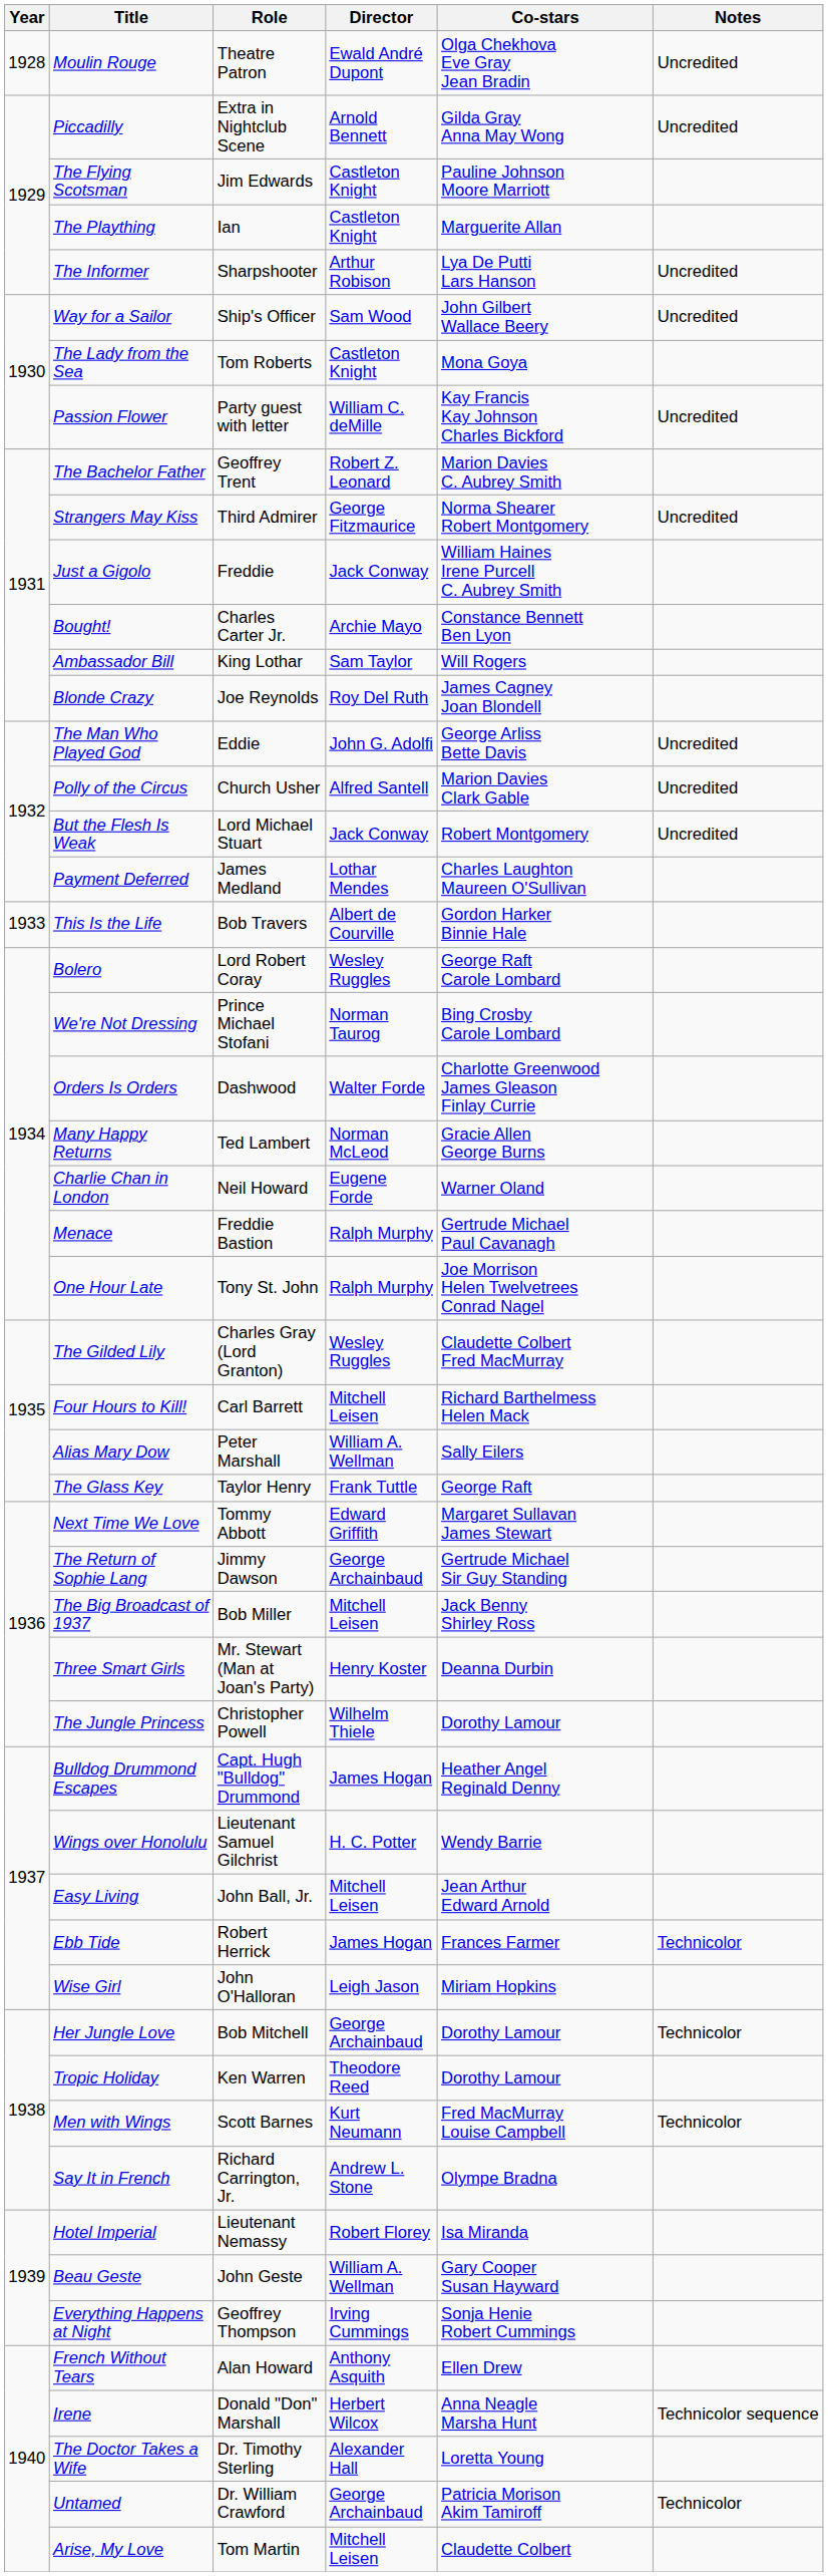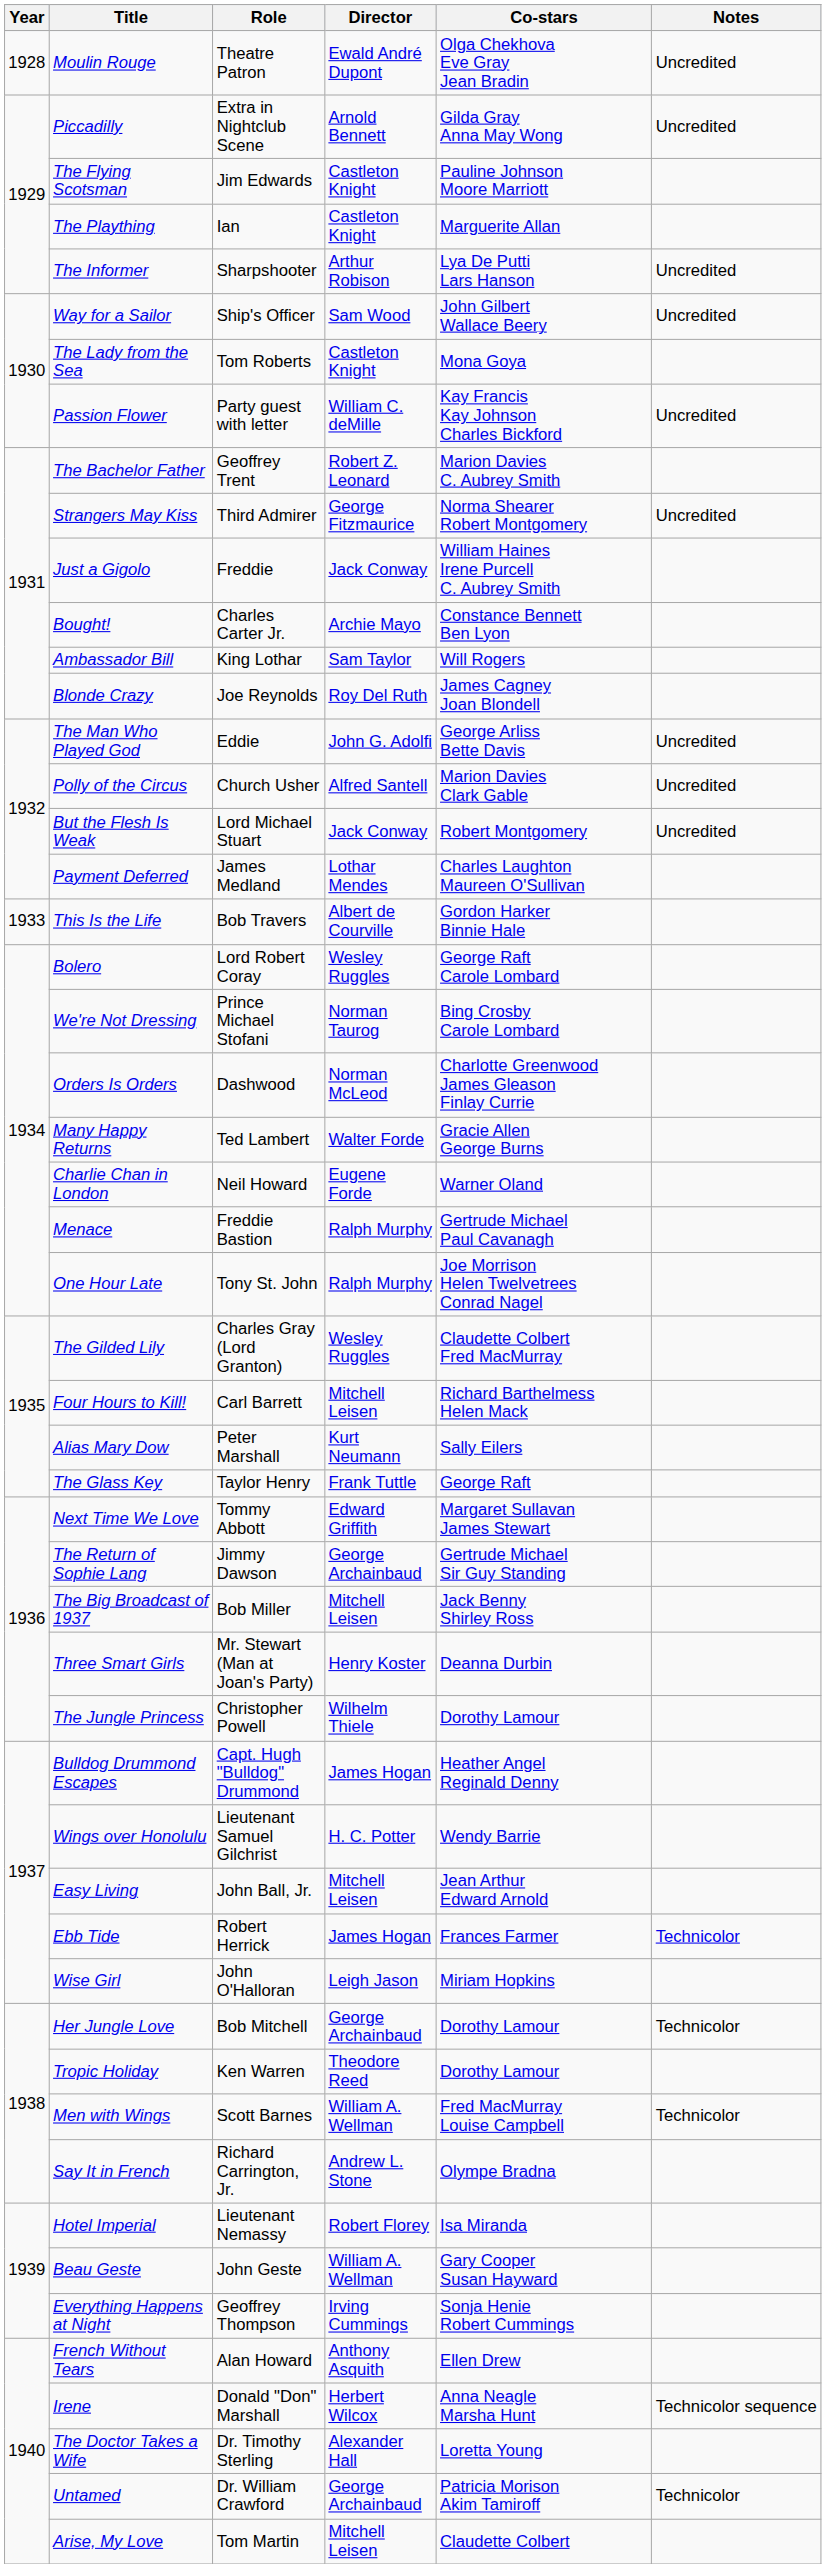 <table class="wikitable">
 <tr style="background:#b0c4de; text-align:center;">
 <th style="width:30px;">Year</th>
 <th style="width:150px;">Title</th>
 <th style="width:100px;">Role</th>
 <th style="width:100px;">Director</th>
 <th style="width:200px;">Co-stars</th>
 <th>Notes</th>
 </tr>
 <tr>
 <td>1928</td>
 <td><em><a href='#'>Moulin Rouge</a></em></td>
 <td>Theatre Patron</td>
 <td><a href='#'>Ewald André Dupont</a></td>
 <td><a href='#'>Olga Chekhova</a><br><a href='#'>Eve Gray</a><br><a href='#'>Jean Bradin</a></td>
 <td>Uncredited</td>
 </tr>
 <tr>
 <td rowspan=4>1929</td>
 <td><em><a href='#'>Piccadilly</a></em></td>
 <td>Extra in Nightclub Scene</td>
 <td><a href='#'>Arnold Bennett</a></td>
 <td><a href='#'>Gilda Gray</a><br><a href='#'>Anna May Wong</a></td>
 <td>Uncredited</td>
 </tr>
 <tr>
 <td><em><a href='#'>The Flying Scotsman</a></em></td>
 <td>Jim Edwards</td>
 <td><a href='#'>Castleton Knight</a></td>
 <td><a href='#'>Pauline Johnson</a><br><a href='#'>Moore Marriott</a></td>
 <td></td>
 </tr>
 <tr>
 <td><em><a href='#'>The Plaything</a></em></td>
 <td>Ian</td>
 <td><a href='#'>Castleton Knight</a></td>
 <td><a href='#'>Marguerite Allan</a></td>
 <td></td>
 </tr>
 <tr>
 <td><em><a href='#'>The Informer</a></em></td>
 <td>Sharpshooter</td>
 <td><a href='#'>Arthur Robison</a></td>
 <td><a href='#'>Lya De Putti</a><br><a href='#'>Lars Hanson</a></td>
 <td>Uncredited</td>
 </tr>
 <tr>
 <td rowspan=3>1930</td>
 <td><em><a href='#'>Way for a Sailor</a></em></td>
 <td>Ship's Officer</td>
 <td><a href='#'>Sam Wood</a></td>
 <td><a href='#'>John Gilbert</a><br><a href='#'>Wallace Beery</a></td>
 <td>Uncredited</td>
 </tr>
 <tr>
 <td><em><a href='#'>The Lady from the Sea</a></em></td>
 <td>Tom Roberts</td>
 <td><a href='#'>Castleton Knight</a></td>
 <td><a href='#'>Mona Goya</a></td>
 <td></td>
 </tr>
 <tr>
 <td><em><a href='#'>Passion Flower</a></em></td>
 <td>Party guest with letter</td>
 <td><a href='#'>William C. deMille</a></td>
 <td><a href='#'>Kay Francis</a><br><a href='#'>Kay Johnson</a><br><a href='#'>Charles Bickford</a></td>
 <td>Uncredited</td>
 </tr>
 <tr>
 <td rowspan=6>1931</td>
 <td><em><a href='#'>The Bachelor Father</a></em></td>
 <td>Geoffrey Trent</td>
 <td><a href='#'>Robert Z. Leonard</a></td>
 <td><a href='#'>Marion Davies</a><br><a href='#'>C. Aubrey Smith</a></td>
 <td></td>
 </tr>
 <tr>
 <td><em><a href='#'>Strangers May Kiss</a></em></td>
 <td>Third Admirer</td>
 <td><a href='#'>George Fitzmaurice</a></td>
 <td><a href='#'>Norma Shearer</a><br><a href='#'>Robert Montgomery</a></td>
 <td>Uncredited</td>
 </tr>
 <tr>
 <td><em><a href='#'>Just a Gigolo</a></em></td>
 <td>Freddie</td>
 <td><a href='#'>Jack Conway</a></td>
 <td><a href='#'>William Haines</a><br><a href='#'>Irene Purcell</a><br><a href='#'>C. Aubrey Smith</a></td>
 <td></td>
 </tr>
 <tr>
 <td><em><a href='#'>Bought!</a></em></td>
 <td>Charles Carter Jr.</td>
 <td><a href='#'>Archie Mayo</a></td>
 <td><a href='#'>Constance Bennett</a><br><a href='#'>Ben Lyon</a></td>
 <td></td>
 </tr>
 <tr>
 <td><em><a href='#'>Ambassador Bill</a></em></td>
 <td>King Lothar</td>
 <td><a href='#'>Sam Taylor</a></td>
 <td><a href='#'>Will Rogers</a></td>
 <td></td>
 </tr>
 <tr>
 <td><em><a href='#'>Blonde Crazy</a></em></td>
 <td>Joe Reynolds</td>
 <td><a href='#'>Roy Del Ruth</a></td>
 <td><a href='#'>James Cagney</a><br><a href='#'>Joan Blondell</a></td>
 <td></td>
 </tr>
 <tr>
 <td rowspan=4>1932</td>
 <td><em><a href='#'>The Man Who Played God</a></em></td>
 <td>Eddie</td>
 <td><a href='#'>John G. Adolfi</a></td>
 <td><a href='#'>George Arliss</a><br><a href='#'>Bette Davis</a></td>
 <td>Uncredited</td>
 </tr>
 <tr>
 <td><em><a href='#'>Polly of the Circus</a></em></td>
 <td>Church Usher</td>
 <td><a href='#'>Alfred Santell</a></td>
 <td><a href='#'>Marion Davies</a><br><a href='#'>Clark Gable</a></td>
 <td>Uncredited</td>
 </tr>
 <tr>
 <td><em><a href='#'>But the Flesh Is Weak</a></em></td>
 <td>Lord Michael Stuart</td>
 <td><a href='#'>Jack Conway</a></td>
 <td><a href='#'>Robert Montgomery</a></td>
 <td>Uncredited</td>
 </tr>
 <tr>
 <td><em><a href='#'>Payment Deferred</a></em></td>
 <td>James Medland</td>
 <td><a href='#'>Lothar Mendes</a></td>
 <td><a href='#'>Charles Laughton</a><br><a href='#'>Maureen O'Sullivan</a></td>
 <td></td>
 </tr>
 <tr>
 <td>1933</td>
 <td><em><a href='#'>This Is the Life</a></em></td>
 <td>Bob Travers</td>
 <td><a href='#'>Albert de Courville</a></td>
 <td><a href='#'>Gordon Harker</a><br><a href='#'>Binnie Hale</a></td>
 <td></td>
 </tr>
 <tr>
 <td rowspan=7>1934</td>
 <td><em><a href='#'>Bolero</a></em></td>
 <td>Lord Robert Coray</td>
 <td><a href='#'>Wesley Ruggles</a></td>
 <td><a href='#'>George Raft</a><br><a href='#'>Carole Lombard</a></td>
 <td></td>
 </tr>
 <tr>
 <td><em><a href='#'>We're Not Dressing</a></em></td>
 <td>Prince Michael Stofani</td>
 <td><a href='#'>Norman Taurog</a></td>
 <td><a href='#'>Bing Crosby</a><br><a href='#'>Carole Lombard</a></td>
 <td></td>
 </tr>
 <tr>
 <td><em><a href='#'>Orders Is Orders</a></em></td>
 <td>Dashwood</td>
-<td><a href='#'>Walter Forde</a></td>
+<td><a href='#'>Norman McLeod</a></td>
 <td><a href='#'>Charlotte Greenwood</a><br><a href='#'>James Gleason</a><br><a href='#'>Finlay Currie</a></td>
 <td></td>
 </tr>
 <tr>
 <td><em><a href='#'>Many Happy Returns</a></em></td>
 <td>Ted Lambert</td>
-<td><a href='#'>Norman McLeod</a></td>
+<td><a href='#'>Walter Forde</a></td>
 <td><a href='#'>Gracie Allen</a><br><a href='#'>George Burns</a></td>
 <td></td>
 </tr>
 <tr>
 <td><em><a href='#'>Charlie Chan in London</a></em></td>
 <td>Neil Howard</td>
 <td><a href='#'>Eugene Forde</a></td>
 <td><a href='#'>Warner Oland</a></td>
 <td></td>
 </tr>
 <tr>
 <td><em><a href='#'>Menace</a></em></td>
 <td>Freddie Bastion</td>
 <td><a href='#'>Ralph Murphy</a></td>
 <td><a href='#'>Gertrude Michael</a><br><a href='#'>Paul Cavanagh</a></td>
 <td></td>
 </tr>
 <tr>
 <td><em><a href='#'>One Hour Late</a></em></td>
 <td>Tony St. John</td>
 <td><a href='#'>Ralph Murphy</a></td>
 <td><a href='#'>Joe Morrison</a><br><a href='#'>Helen Twelvetrees</a><br><a href='#'>Conrad Nagel</a></td>
 <td></td>
 </tr>
 <tr>
 <td rowspan=4>1935</td>
 <td><em><a href='#'>The Gilded Lily</a></em></td>
 <td>Charles Gray (Lord Granton)</td>
 <td><a href='#'>Wesley Ruggles</a></td>
 <td><a href='#'>Claudette Colbert</a><br><a href='#'>Fred MacMurray</a></td>
 <td></td>
 </tr>
 <tr>
 <td><em><a href='#'>Four Hours to Kill!</a></em></td>
 <td>Carl Barrett</td>
 <td><a href='#'>Mitchell Leisen</a></td>
 <td><a href='#'>Richard Barthelmess</a><br><a href='#'>Helen Mack</a></td>
 <td></td>
 </tr>
 <tr>
 <td><em><a href='#'>Alias Mary Dow</a></em></td>
 <td>Peter Marshall</td>
-<td><a href='#'>William A. Wellman</a></td>
+<td><a href='#'>Kurt Neumann</a></td>
 <td><a href='#'>Sally Eilers</a></td>
 <td></td>
 </tr>
 <tr>
 <td><em><a href='#'>The Glass Key</a></em></td>
 <td>Taylor Henry</td>
 <td><a href='#'>Frank Tuttle</a></td>
 <td><a href='#'>George Raft</a></td>
 <td></td>
 </tr>
 <tr>
 <td rowspan=5>1936</td>
 <td><em><a href='#'>Next Time We Love</a></em></td>
 <td>Tommy Abbott</td>
 <td><a href='#'>Edward Griffith</a></td>
 <td><a href='#'>Margaret Sullavan</a><br><a href='#'>James Stewart</a></td>
 <td></td>
 </tr>
 <tr>
 <td><em><a href='#'>The Return of Sophie Lang</a></em></td>
 <td>Jimmy Dawson</td>
 <td><a href='#'>George Archainbaud</a></td>
 <td><a href='#'>Gertrude Michael</a><br><a href='#'>Sir Guy Standing</a></td>
 <td></td>
 </tr>
 <tr>
 <td><em><a href='#'>The Big Broadcast of 1937</a></em></td>
 <td>Bob Miller</td>
 <td><a href='#'>Mitchell Leisen</a></td>
 <td><a href='#'>Jack Benny</a><br><a href='#'>Shirley Ross</a></td>
 <td></td>
 </tr>
 <tr>
 <td><em><a href='#'>Three Smart Girls</a></em></td>
 <td>Mr. Stewart<br>(Man at Joan's Party)</td>
 <td><a href='#'>Henry Koster</a></td>
 <td><a href='#'>Deanna Durbin</a></td>
 <td></td>
 </tr>
 <tr>
 <td><em><a href='#'>The Jungle Princess</a></em></td>
 <td>Christopher Powell</td>
 <td><a href='#'>Wilhelm Thiele</a></td>
 <td><a href='#'>Dorothy Lamour</a></td>
 <td></td>
 </tr>
 <tr>
 <td rowspan=5>1937</td>
 <td><em><a href='#'>Bulldog Drummond Escapes</a></em></td>
 <td><a href='#'>Capt. Hugh "Bulldog" Drummond</a></td>
 <td><a href='#'>James Hogan</a></td>
 <td><a href='#'>Heather Angel</a><br><a href='#'>Reginald Denny</a></td>
 <td></td>
 </tr>
 <tr>
 <td><em><a href='#'>Wings over Honolulu</a></em></td>
 <td>Lieutenant Samuel Gilchrist</td>
 <td><a href='#'>H. C. Potter</a></td>
 <td><a href='#'>Wendy Barrie</a></td>
 <td></td>
 </tr>
 <tr>
 <td><em><a href='#'>Easy Living</a></em></td>
 <td>John Ball, Jr.</td>
 <td><a href='#'>Mitchell Leisen</a></td>
 <td><a href='#'>Jean Arthur</a><br><a href='#'>Edward Arnold</a></td>
 <td></td>
 </tr>
 <tr>
 <td><em><a href='#'>Ebb Tide</a></em></td>
 <td>Robert Herrick</td>
 <td><a href='#'>James Hogan</a></td>
 <td><a href='#'>Frances Farmer</a></td>
 <td><a href='#'>Technicolor</a></td>
 </tr>
 <tr>
 <td><em><a href='#'>Wise Girl</a></em></td>
 <td>John O'Halloran</td>
 <td><a href='#'>Leigh Jason</a></td>
 <td><a href='#'>Miriam Hopkins</a></td>
 <td></td>
 </tr>
 <tr>
 <td rowspan=4>1938</td>
 <td><em><a href='#'>Her Jungle Love</a></em></td>
 <td>Bob Mitchell</td>
 <td><a href='#'>George Archainbaud</a></td>
 <td><a href='#'>Dorothy Lamour</a></td>
 <td>Technicolor</td>
 </tr>
 <tr>
 <td><em><a href='#'>Tropic Holiday</a></em></td>
 <td>Ken Warren</td>
 <td><a href='#'>Theodore Reed</a></td>
 <td><a href='#'>Dorothy Lamour</a></td>
 <td></td>
 </tr>
 <tr>
 <td><em><a href='#'>Men with Wings</a></em></td>
 <td>Scott Barnes</td>
-<td><a href='#'>Kurt Neumann</a></td>
+<td><a href='#'>William A. Wellman</a></td>
 <td><a href='#'>Fred MacMurray</a><br><a href='#'>Louise Campbell</a></td>
 <td>Technicolor</td>
 </tr>
 <tr>
 <td><em><a href='#'>Say It in French</a></em></td>
 <td>Richard Carrington, Jr.</td>
 <td><a href='#'>Andrew L. Stone</a></td>
 <td><a href='#'>Olympe Bradna</a></td>
 <td></td>
 </tr>
 <tr>
 <td rowspan=3>1939</td>
 <td><em><a href='#'>Hotel Imperial</a></em></td>
 <td>Lieutenant Nemassy</td>
 <td><a href='#'>Robert Florey</a></td>
 <td><a href='#'>Isa Miranda</a></td>
 <td></td>
 </tr>
 <tr>
 <td><em><a href='#'>Beau Geste</a></em></td>
 <td>John Geste</td>
 <td><a href='#'>William A. Wellman</a></td>
 <td><a href='#'>Gary Cooper</a><br><a href='#'>Susan Hayward</a></td>
 <td></td>
 </tr>
 <tr>
 <td><em><a href='#'>Everything Happens at Night</a></em></td>
 <td>Geoffrey Thompson</td>
 <td><a href='#'>Irving Cummings</a></td>
 <td><a href='#'>Sonja Henie</a><br><a href='#'>Robert Cummings</a></td>
 <td></td>
 </tr>
 <tr>
 <td rowspan=5>1940</td>
 <td><em><a href='#'>French Without Tears</a></em></td>
 <td>Alan Howard</td>
 <td><a href='#'>Anthony Asquith</a></td>
 <td><a href='#'>Ellen Drew</a></td>
 <td></td>
 </tr>
 <tr>
 <td><em><a href='#'>Irene</a></em></td>
 <td>Donald "Don" Marshall</td>
 <td><a href='#'>Herbert Wilcox</a></td>
 <td><a href='#'>Anna Neagle</a><br><a href='#'>Marsha Hunt</a></td>
 <td>Technicolor sequence</td>
 </tr>
 <tr>
 <td><em><a href='#'>The Doctor Takes a Wife</a></em></td>
 <td>Dr. Timothy Sterling</td>
 <td><a href='#'>Alexander Hall</a></td>
 <td><a href='#'>Loretta Young</a></td>
 <td></td>
 </tr>
 <tr>
 <td><em><a href='#'>Untamed</a></em></td>
 <td>Dr. William Crawford</td>
 <td><a href='#'>George Archainbaud</a></td>
 <td><a href='#'>Patricia Morison</a><br><a href='#'>Akim Tamiroff</a></td>
 <td>Technicolor</td>
 </tr>
 <tr>
 <td><em><a href='#'>Arise, My Love</a></em></td>
 <td>Tom Martin</td>
 <td><a href='#'>Mitchell Leisen</a></td>
 <td><a href='#'>Claudette Colbert</a></td>
 <td></td>
 </tr>
 </table>
